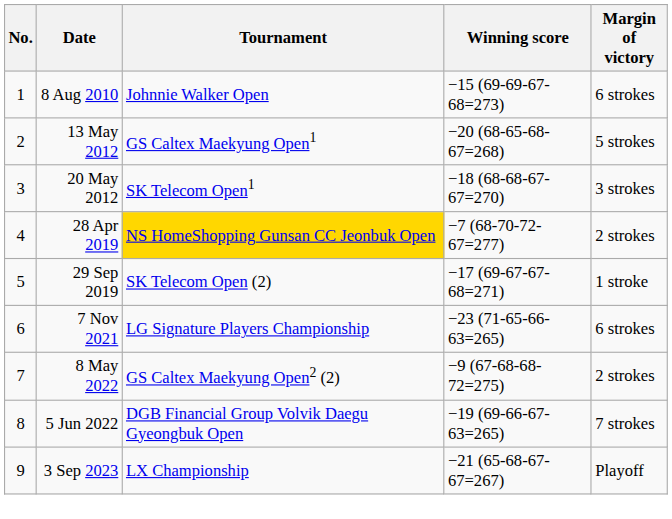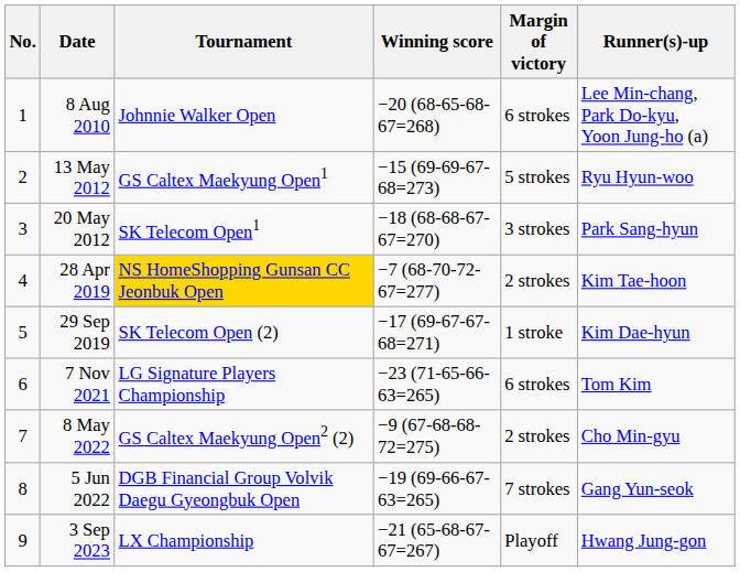 <table class="wikitable" style="font-size:95%;">
 <tr>
 <th>No.</th>
 <th>Date</th>
 <th>Tournament</th>
 <th>Winning score</th>
 <th>Margin of<br>victory</th>
+<th>Runner(s)-up</th>
 </tr>
 <tr>
 <td align=center>1</td>
 <td align=right>8 Aug <a href='#'>2010</a></td>
 <td><a href='#'>Johnnie Walker Open</a></td>
-<td>−15 (69-69-67-68=273)</td>
+<td>−20 (68-65-68-67=268)</td>
 <td>6 strokes</td>
+<td> <a href='#'>Lee Min-chang</a>,  <a href='#'>Park Do-kyu</a>,<br> <a href='#'>Yoon Jung-ho</a> (a)</td>
 </tr>
 <tr>
 <td align=center>2</td>
 <td align=right>13 May <a href='#'>2012</a></td>
 <td><a href='#'>GS Caltex Maekyung Open</a><sup>1</sup></td>
-<td>−20 (68-65-68-67=268)</td>
+<td>−15 (69-69-67-68=273)</td>
 <td>5 strokes</td>
+<td> <a href='#'>Ryu Hyun-woo</a></td>
 </tr>
 <tr>
 <td align=center>3</td>
 <td align=right>20 May 2012</td>
 <td><a href='#'>SK Telecom Open</a><sup>1</sup></td>
 <td>−18 (68-68-67-67=270)</td>
 <td>3 strokes</td>
+<td> <a href='#'>Park Sang-hyun</a></td>
 </tr>
 <tr>
 <td align=center>4</td>
 <td align=right>28 Apr <a href='#'>2019</a></td>
 <td style="background: gold;"><a href='#'>NS HomeShopping Gunsan CC Jeonbuk Open</a></td>
 <td>−7 (68-70-72-67=277)</td>
 <td>2 strokes</td>
+<td> <a href='#'>Kim Tae-hoon</a></td>
 </tr>
 <tr>
 <td align=center>5</td>
 <td align=right>29 Sep 2019</td>
 <td><a href='#'>SK Telecom Open</a> (2)</td>
 <td>−17 (69-67-67-68=271)</td>
 <td>1 stroke</td>
+<td> <a href='#'>Kim Dae-hyun</a></td>
 </tr>
 <tr>
 <td align=center>6</td>
 <td align=right>7 Nov <a href='#'>2021</a></td>
 <td><a href='#'>LG Signature Players Championship</a></td>
 <td>−23 (71-65-66-63=265)</td>
 <td>6 strokes</td>
+<td> <a href='#'>Tom Kim</a></td>
 </tr>
 <tr>
 <td align=center>7</td>
 <td align=right>8 May <a href='#'>2022</a></td>
 <td><a href='#'>GS Caltex Maekyung Open</a><sup>2</sup> (2)</td>
 <td>−9 (67-68-68-72=275)</td>
 <td>2 strokes</td>
+<td> <a href='#'>Cho Min-gyu</a></td>
 </tr>
 <tr>
 <td align=center>8</td>
 <td align=right>5 Jun 2022</td>
 <td><a href='#'>DGB Financial Group Volvik Daegu Gyeongbuk Open</a></td>
 <td>−19 (69-66-67-63=265)</td>
 <td>7 strokes</td>
+<td> <a href='#'>Gang Yun-seok</a></td>
 </tr>
 <tr>
 <td align=center>9</td>
 <td align=right>3 Sep <a href='#'>2023</a></td>
 <td><a href='#'>LX Championship</a></td>
 <td>−21 (65-68-67-67=267)</td>
 <td>Playoff</td>
+<td> <a href='#'>Hwang Jung-gon</a></td>
 </tr>
 </table>
